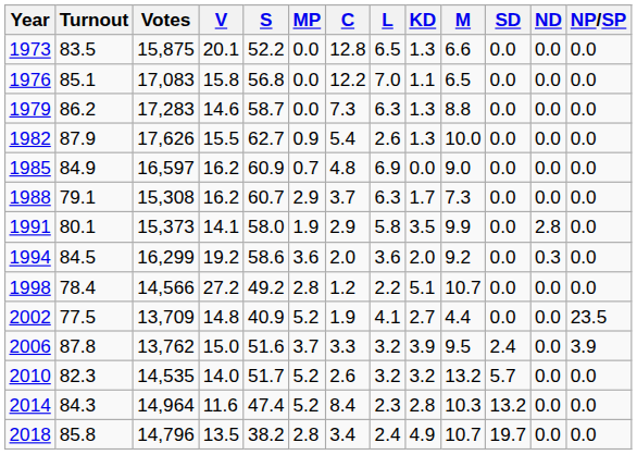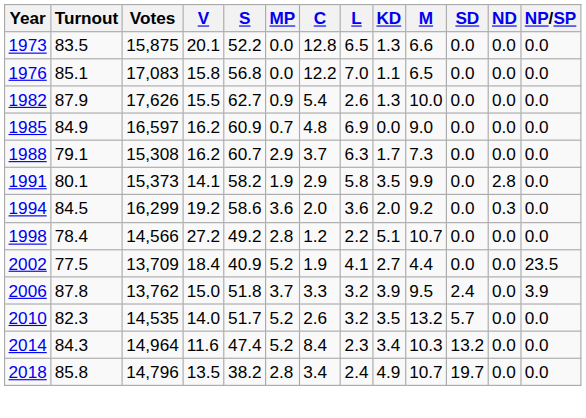 <table class="wikitable sortable" style="font-size: 95%;">
 <tr>
 <th>Year</th>
 <th>Turnout</th>
 <th>Votes</th>
 <th><a href='#'>V</a></th>
 <th><a href='#'>S</a></th>
 <th><a href='#'>MP</a></th>
 <th><a href='#'>C</a></th>
 <th><a href='#'>L</a></th>
 <th><a href='#'>KD</a></th>
 <th><a href='#'>M</a></th>
 <th><a href='#'>SD</a></th>
 <th><a href='#'>ND</a></th>
 <th><a href='#'>NP</a>/<a href='#'>SP</a></th>
 </tr>
 <tr>
 <td><a href='#'>1973</a></td>
 <td>83.5</td>
 <td>15,875</td>
 <td>20.1</td>
 <td>52.2</td>
 <td>0.0</td>
 <td>12.8</td>
 <td>6.5</td>
 <td>1.3</td>
 <td>6.6</td>
 <td>0.0</td>
 <td>0.0</td>
 <td>0.0</td>
 </tr>
 <tr>
 <td><a href='#'>1976</a></td>
 <td>85.1</td>
 <td>17,083</td>
 <td>15.8</td>
 <td>56.8</td>
 <td>0.0</td>
 <td>12.2</td>
 <td>7.0</td>
 <td>1.1</td>
 <td>6.5</td>
-<td>0.0</td>
-<td>0.0</td>
-<td>0.0</td>
-</tr>
-<tr>
-<td><a href='#'>1979</a></td>
-<td>86.2</td>
-<td>17,283</td>
-<td>14.6</td>
-<td>58.7</td>
-<td>0.0</td>
-<td>7.3</td>
-<td>6.3</td>
-<td>1.3</td>
-<td>8.8</td>
 <td>0.0</td>
 <td>0.0</td>
 <td>0.0</td>
 </tr>
 <tr>
 <td><a href='#'>1982</a></td>
 <td>87.9</td>
 <td>17,626</td>
 <td>15.5</td>
 <td>62.7</td>
 <td>0.9</td>
 <td>5.4</td>
 <td>2.6</td>
 <td>1.3</td>
 <td>10.0</td>
 <td>0.0</td>
 <td>0.0</td>
 <td>0.0</td>
 </tr>
 <tr>
 <td><a href='#'>1985</a></td>
 <td>84.9</td>
 <td>16,597</td>
 <td>16.2</td>
 <td>60.9</td>
 <td>0.7</td>
 <td>4.8</td>
 <td>6.9</td>
 <td>0.0</td>
 <td>9.0</td>
 <td>0.0</td>
 <td>0.0</td>
 <td>0.0</td>
 </tr>
 <tr>
 <td><a href='#'>1988</a></td>
 <td>79.1</td>
 <td>15,308</td>
 <td>16.2</td>
 <td>60.7</td>
 <td>2.9</td>
 <td>3.7</td>
 <td>6.3</td>
 <td>1.7</td>
 <td>7.3</td>
 <td>0.0</td>
 <td>0.0</td>
 <td>0.0</td>
 </tr>
 <tr>
 <td><a href='#'>1991</a></td>
 <td>80.1</td>
 <td>15,373</td>
 <td>14.1</td>
-<td>58.0</td>
+<td>58.2</td>
 <td>1.9</td>
 <td>2.9</td>
 <td>5.8</td>
 <td>3.5</td>
 <td>9.9</td>
 <td>0.0</td>
 <td>2.8</td>
 <td>0.0</td>
 </tr>
 <tr>
 <td><a href='#'>1994</a></td>
 <td>84.5</td>
 <td>16,299</td>
 <td>19.2</td>
 <td>58.6</td>
 <td>3.6</td>
 <td>2.0</td>
 <td>3.6</td>
 <td>2.0</td>
 <td>9.2</td>
 <td>0.0</td>
 <td>0.3</td>
 <td>0.0</td>
 </tr>
 <tr>
 <td><a href='#'>1998</a></td>
 <td>78.4</td>
 <td>14,566</td>
 <td>27.2</td>
 <td>49.2</td>
 <td>2.8</td>
 <td>1.2</td>
 <td>2.2</td>
 <td>5.1</td>
 <td>10.7</td>
 <td>0.0</td>
 <td>0.0</td>
 <td>0.0</td>
 </tr>
 <tr>
 <td><a href='#'>2002</a></td>
 <td>77.5</td>
 <td>13,709</td>
-<td>14.8</td>
+<td>18.4</td>
 <td>40.9</td>
 <td>5.2</td>
 <td>1.9</td>
 <td>4.1</td>
 <td>2.7</td>
 <td>4.4</td>
 <td>0.0</td>
 <td>0.0</td>
 <td>23.5</td>
 </tr>
 <tr>
 <td><a href='#'>2006</a></td>
 <td>87.8</td>
 <td>13,762</td>
 <td>15.0</td>
-<td>51.6</td>
+<td>51.8</td>
 <td>3.7</td>
 <td>3.3</td>
 <td>3.2</td>
 <td>3.9</td>
 <td>9.5</td>
 <td>2.4</td>
 <td>0.0</td>
 <td>3.9</td>
 </tr>
 <tr>
 <td><a href='#'>2010</a></td>
 <td>82.3</td>
 <td>14,535</td>
 <td>14.0</td>
 <td>51.7</td>
 <td>5.2</td>
 <td>2.6</td>
 <td>3.2</td>
-<td>3.2</td>
+<td>3.5</td>
 <td>13.2</td>
 <td>5.7</td>
 <td>0.0</td>
 <td>0.0</td>
 </tr>
 <tr>
 <td><a href='#'>2014</a></td>
 <td>84.3</td>
 <td>14,964</td>
 <td>11.6</td>
 <td>47.4</td>
 <td>5.2</td>
 <td>8.4</td>
 <td>2.3</td>
-<td>2.8</td>
+<td>3.4</td>
 <td>10.3</td>
 <td>13.2</td>
 <td>0.0</td>
 <td>0.0</td>
 </tr>
 <tr>
 <td><a href='#'>2018</a></td>
 <td>85.8</td>
 <td>14,796</td>
 <td>13.5</td>
 <td>38.2</td>
 <td>2.8</td>
 <td>3.4</td>
 <td>2.4</td>
 <td>4.9</td>
 <td>10.7</td>
 <td>19.7</td>
 <td>0.0</td>
 <td>0.0</td>
 </tr>
 </table>
